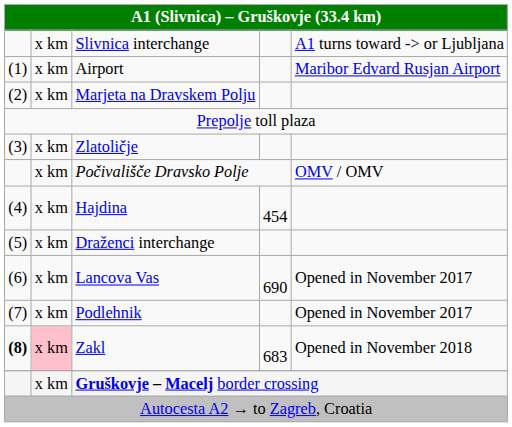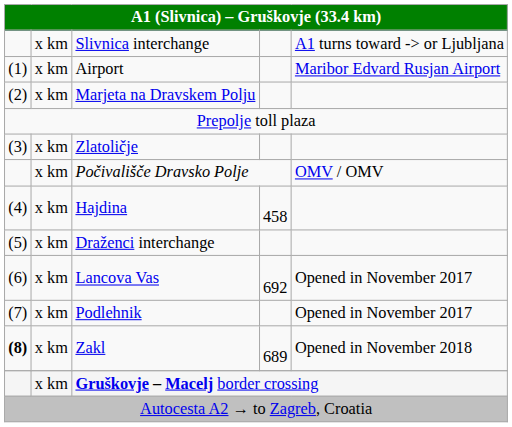 <table class="wikitable">
 <tr align="center" bgcolor="00008B" style="color: white;font-size:100%;">
 <td colspan="5" style="color:#ffffff;background-color:green; text-align: center;"><strong>A1 (Slivnica) – Gruškovje (33.4 km)</strong></td>
 </tr>
 <tr>
 <td></td>
 <td>x km</td>
 <td><a href='#'>Slivnica</a> interchange</td>
 <td></td>
 <td><a href='#'>A1</a>   turns toward ->   or Ljubljana</td>
 </tr>
 <tr>
 <td> (1)</td>
 <td>x km</td>
 <td>Airport</td>
 <td></td>
 <td><a href='#'>Maribor Edvard Rusjan Airport</a></td>
 </tr>
 <tr>
 <td> (2)</td>
 <td>x km</td>
 <td><a href='#'>Marjeta na Dravskem Polju</a></td>
 <td></td>
 <td></td>
 </tr>
 <tr>
 <td colspan=5 style="text-align: center;"> <a href='#'>Prepolje</a> toll plaza</td>
 </tr>
 <tr>
 <td> (3)</td>
 <td>x km</td>
 <td><a href='#'>Zlatoličje</a></td>
 <td></td>
 <td></td>
 </tr>
 <tr>
 <td> </td>
 <td>x km</td>
 <td colspan=2><em>Počivališče Dravsko Polje</em>  </td>
 <td><a href='#'>OMV</a> / OMV</td>
 </tr>
 <tr>
 <td> (4)</td>
 <td>x km</td>
 <td><a href='#'>Hajdina</a></td>
-<td><br>454</td>
+<td><br>458</td>
 <td></td>
 </tr>
 <tr>
 <td> (5)</td>
 <td>x km</td>
 <td><a href='#'>Draženci</a> interchange</td>
 <td></td>
 <td></td>
 </tr>
 <tr>
 <td> (6)</td>
 <td>x km</td>
 <td><a href='#'>Lancova Vas</a></td>
-<td><br>690</td>
+<td><br>692</td>
 <td>Opened in November 2017</td>
 </tr>
 <tr>
 <td> (7)</td>
 <td>x km</td>
 <td><a href='#'>Podlehnik</a></td>
 <td></td>
 <td>Opened in November 2017</td>
 </tr>
 <tr>
 <td><strong> (8)</strong></td>
-<td style="background: pink;">x km</td>
+<td>x km</td>
 <td><a href='#'>Zakl</a></td>
-<td><br>683</td>
+<td><br>689</td>
 <td>Opened in November 2018</td>
 </tr>
 <tr>
 </tr>
 <tr bgcolor=#f5f5f5>
 <td></td>
 <td>x km</td>
 <td colspan=3><strong><a href='#'>Gruškovje</a> – <a href='#'>Macelj</a></strong> <a href='#'>border crossing</a></td>
 </tr>
 <tr bgcolor=#C0C0C0>
 <td colspan=5 style="text-align: center;"> <a href='#'>Autocesta A2</a>  → to <a href='#'>Zagreb</a>,  Croatia</td>
 </tr>
 </table>
